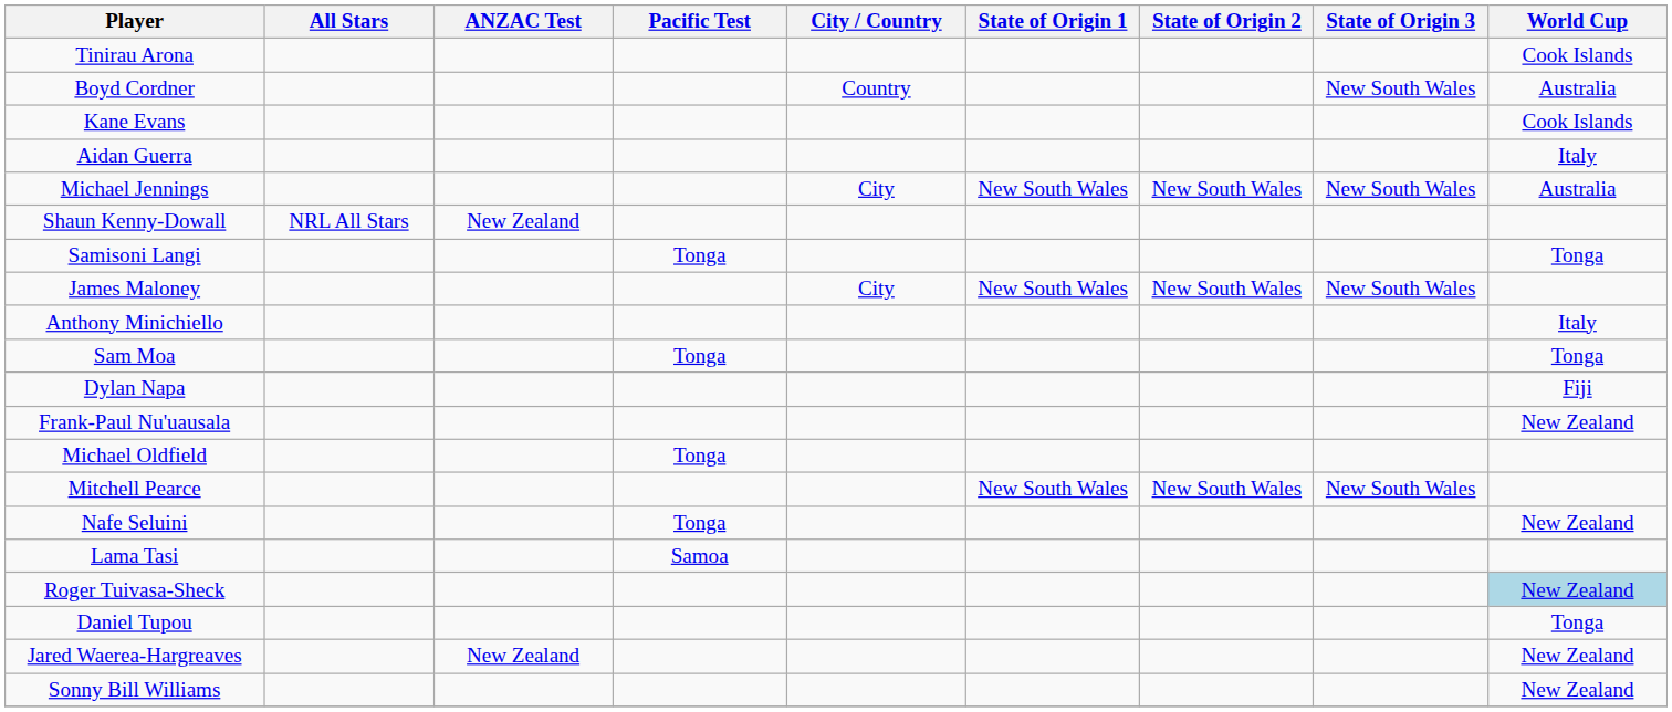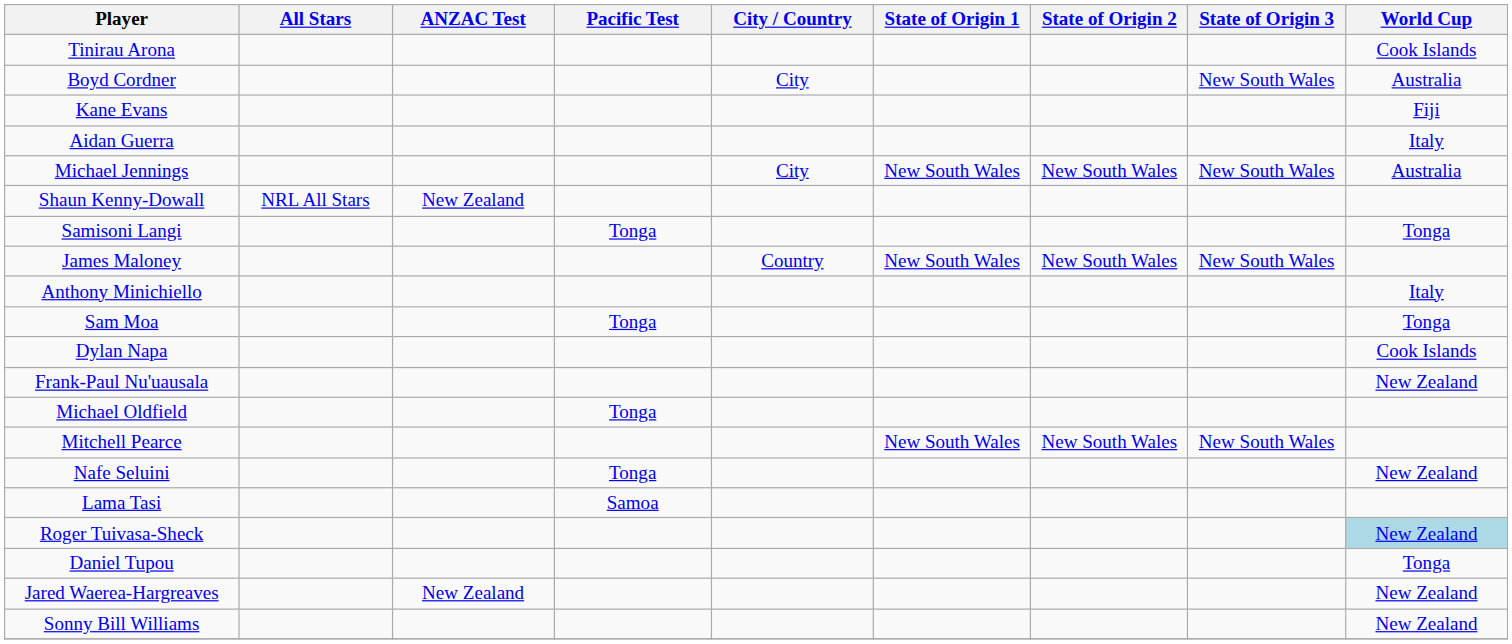 <table class="wikitable" style="width:100%;text-align:center;">
 <tr style="background:#FFF;">
 <th style="width:15em">Player</th>
 <th style="width:10em"><a href='#'>All Stars</a></th>
 <th style="width:10em"><a href='#'>ANZAC Test</a></th>
 <th style="width:10em"><a href='#'>Pacific Test</a></th>
 <th style="width:10em"><a href='#'>City / Country</a></th>
 <th style="width:10em"><a href='#'>State of Origin 1</a></th>
 <th style="width:10em"><a href='#'>State of Origin 2</a></th>
 <th style="width:10em"><a href='#'>State of Origin 3</a></th>
 <th style="width:10em"><a href='#'>World Cup</a></th>
 </tr>
 <tr>
 <td><a href='#'>Tinirau Arona</a></td>
 <td></td>
 <td></td>
 <td></td>
 <td></td>
 <td></td>
 <td></td>
 <td></td>
 <td><a href='#'>Cook Islands</a></td>
 </tr>
 <tr>
 <td><a href='#'>Boyd Cordner</a></td>
 <td></td>
 <td></td>
 <td></td>
-<td><a href='#'>Country</a></td>
+<td><a href='#'>City</a></td>
 <td></td>
 <td></td>
 <td><a href='#'>New South Wales</a></td>
 <td><a href='#'>Australia</a></td>
 </tr>
 <tr>
 <td><a href='#'>Kane Evans</a></td>
 <td></td>
 <td></td>
 <td></td>
 <td></td>
 <td></td>
 <td></td>
 <td></td>
-<td><a href='#'>Cook Islands</a></td>
+<td><a href='#'>Fiji</a></td>
 </tr>
 <tr>
 <td><a href='#'>Aidan Guerra</a></td>
 <td></td>
 <td></td>
 <td></td>
 <td></td>
 <td></td>
 <td></td>
 <td></td>
 <td><a href='#'>Italy</a></td>
 </tr>
 <tr>
 <td><a href='#'>Michael Jennings</a></td>
 <td></td>
 <td></td>
 <td></td>
 <td><a href='#'>City</a></td>
 <td><a href='#'>New South Wales</a></td>
 <td><a href='#'>New South Wales</a></td>
 <td><a href='#'>New South Wales</a></td>
 <td><a href='#'>Australia</a></td>
 </tr>
 <tr>
 <td><a href='#'>Shaun Kenny-Dowall</a></td>
 <td><a href='#'>NRL All Stars</a></td>
 <td><a href='#'>New Zealand</a></td>
 <td></td>
 <td></td>
 <td></td>
 <td></td>
 <td></td>
 <td></td>
 </tr>
 <tr>
 <td><a href='#'>Samisoni Langi</a></td>
 <td></td>
 <td></td>
 <td><a href='#'>Tonga</a></td>
 <td></td>
 <td></td>
 <td></td>
 <td></td>
 <td><a href='#'>Tonga</a></td>
 </tr>
 <tr>
 <td><a href='#'>James Maloney</a></td>
 <td></td>
 <td></td>
 <td></td>
-<td><a href='#'>City</a></td>
+<td><a href='#'>Country</a></td>
 <td><a href='#'>New South Wales</a></td>
 <td><a href='#'>New South Wales</a></td>
 <td><a href='#'>New South Wales</a></td>
 <td></td>
 </tr>
 <tr>
 <td><a href='#'>Anthony Minichiello</a></td>
 <td></td>
 <td></td>
 <td></td>
 <td></td>
 <td></td>
 <td></td>
 <td></td>
 <td><a href='#'>Italy</a></td>
 </tr>
 <tr>
 <td><a href='#'>Sam Moa</a></td>
 <td></td>
 <td></td>
 <td><a href='#'>Tonga</a></td>
 <td></td>
 <td></td>
 <td></td>
 <td></td>
 <td><a href='#'>Tonga</a></td>
 </tr>
 <tr>
 <td><a href='#'>Dylan Napa</a></td>
 <td></td>
 <td></td>
 <td></td>
 <td></td>
 <td></td>
 <td></td>
 <td></td>
-<td><a href='#'>Fiji</a></td>
+<td><a href='#'>Cook Islands</a></td>
 </tr>
 <tr>
 <td><a href='#'>Frank-Paul Nu'uausala</a></td>
 <td></td>
 <td></td>
 <td></td>
 <td></td>
 <td></td>
 <td></td>
 <td></td>
 <td><a href='#'>New Zealand</a></td>
 </tr>
 <tr>
 <td><a href='#'>Michael Oldfield</a></td>
 <td></td>
 <td></td>
 <td><a href='#'>Tonga</a></td>
 <td></td>
 <td></td>
 <td></td>
 <td></td>
 <td></td>
 </tr>
 <tr>
 <td><a href='#'>Mitchell Pearce</a></td>
 <td></td>
 <td></td>
 <td></td>
 <td></td>
 <td><a href='#'>New South Wales</a></td>
 <td><a href='#'>New South Wales</a></td>
 <td><a href='#'>New South Wales</a></td>
 <td></td>
 </tr>
 <tr>
 <td><a href='#'>Nafe Seluini</a></td>
 <td></td>
 <td></td>
 <td><a href='#'>Tonga</a></td>
 <td></td>
 <td></td>
 <td></td>
 <td></td>
 <td><a href='#'>New Zealand</a></td>
 </tr>
 <tr>
 <td><a href='#'>Lama Tasi</a></td>
 <td></td>
 <td></td>
 <td><a href='#'>Samoa</a></td>
 <td></td>
 <td></td>
 <td></td>
 <td></td>
 <td></td>
 </tr>
 <tr>
 <td><a href='#'>Roger Tuivasa-Sheck</a></td>
 <td></td>
 <td></td>
 <td></td>
 <td></td>
 <td></td>
 <td></td>
 <td></td>
 <td style="background: lightblue;"><a href='#'>New Zealand</a></td>
 </tr>
 <tr>
 <td><a href='#'>Daniel Tupou</a></td>
 <td></td>
 <td></td>
 <td></td>
 <td></td>
 <td></td>
 <td></td>
 <td></td>
 <td><a href='#'>Tonga</a></td>
 </tr>
 <tr>
 <td><a href='#'>Jared Waerea-Hargreaves</a></td>
 <td></td>
 <td><a href='#'>New Zealand</a></td>
 <td></td>
 <td></td>
 <td></td>
 <td></td>
 <td></td>
 <td><a href='#'>New Zealand</a></td>
 </tr>
 <tr>
 <td><a href='#'>Sonny Bill Williams</a></td>
 <td></td>
 <td></td>
 <td></td>
 <td></td>
 <td></td>
 <td></td>
 <td></td>
 <td><a href='#'>New Zealand</a></td>
 </tr>
 <tr>
 </tr>
 </table>
